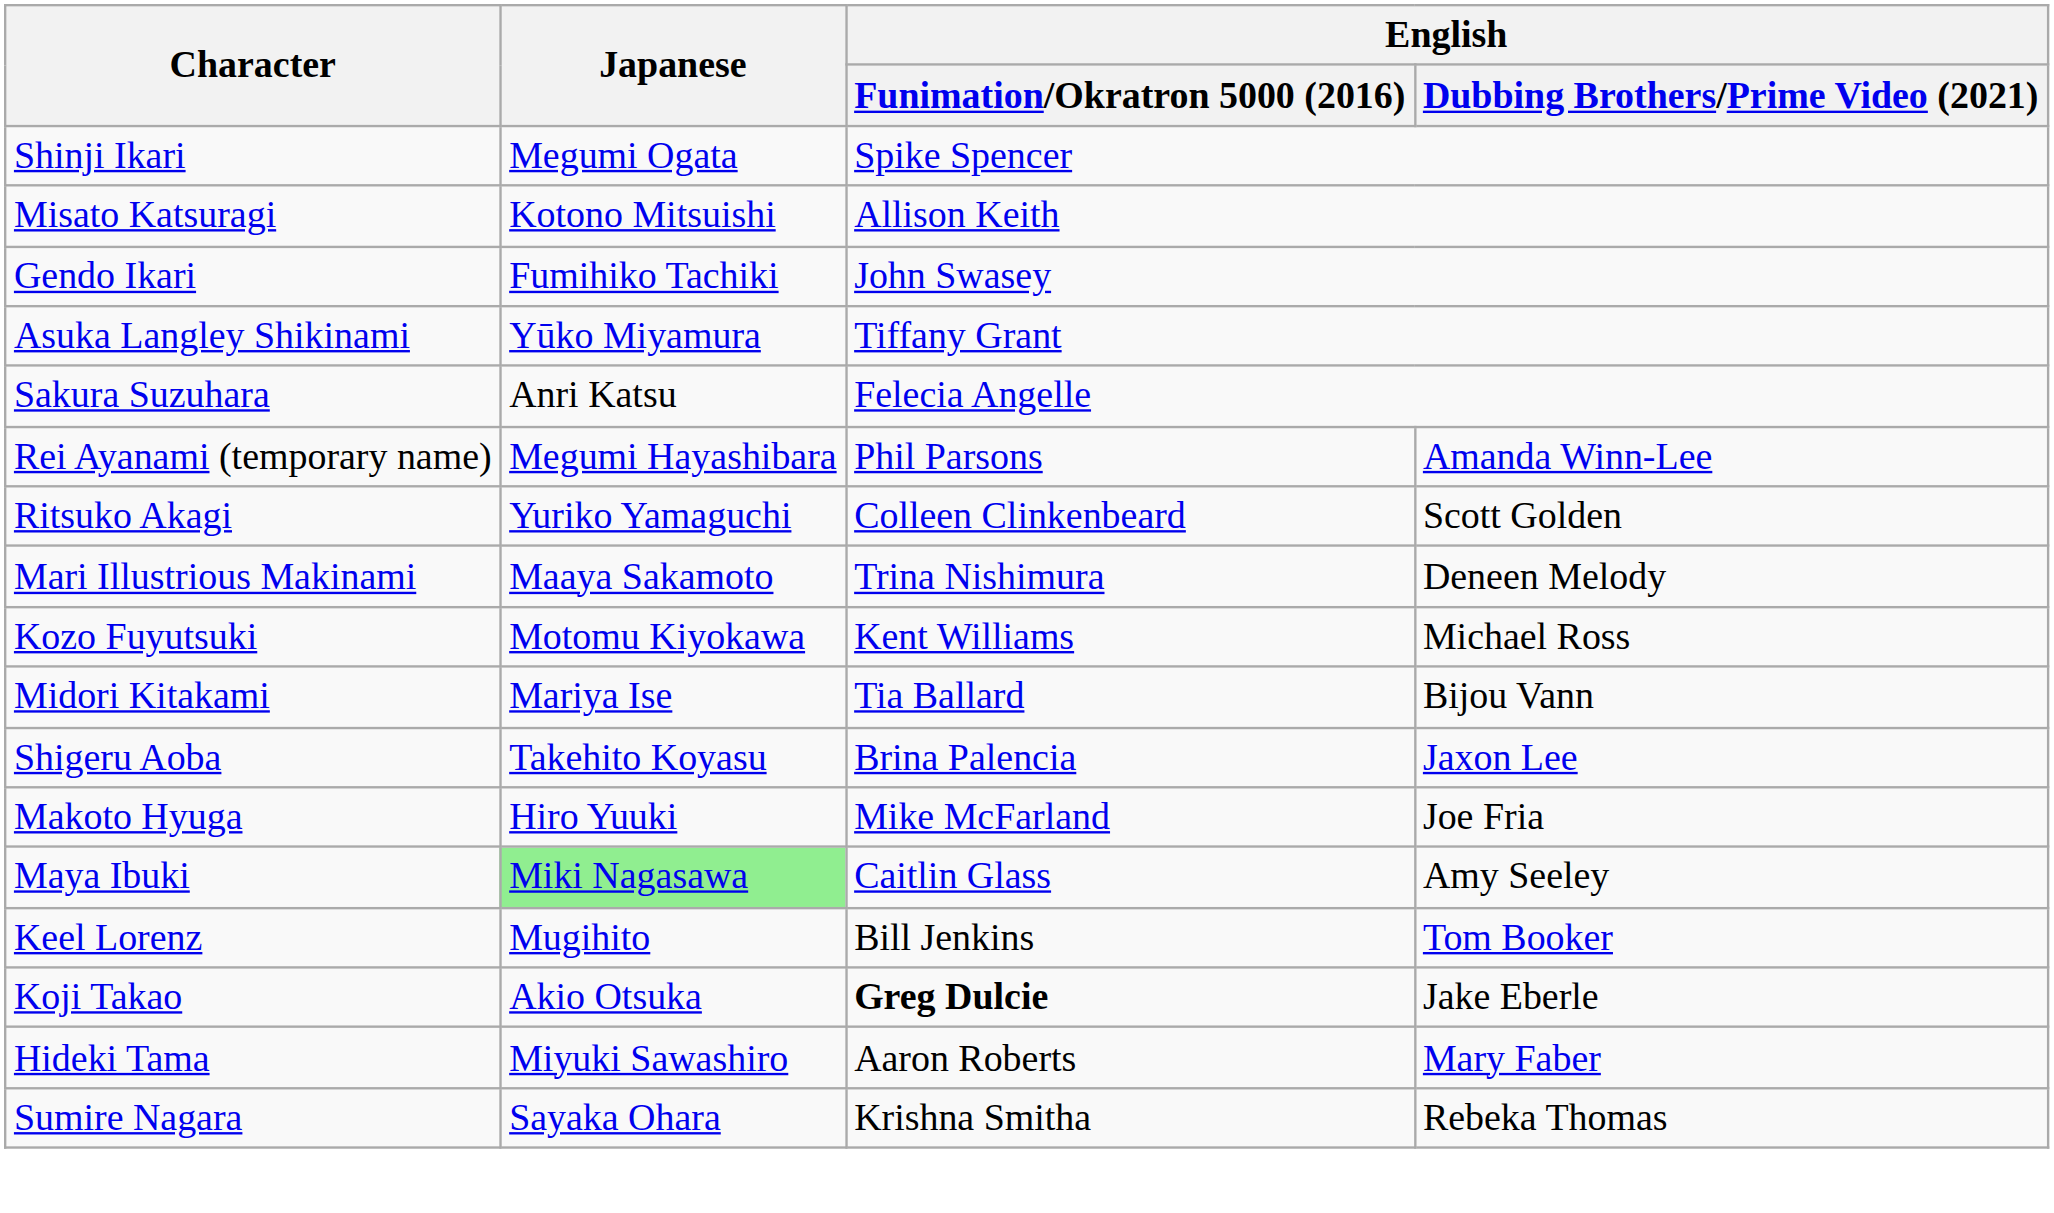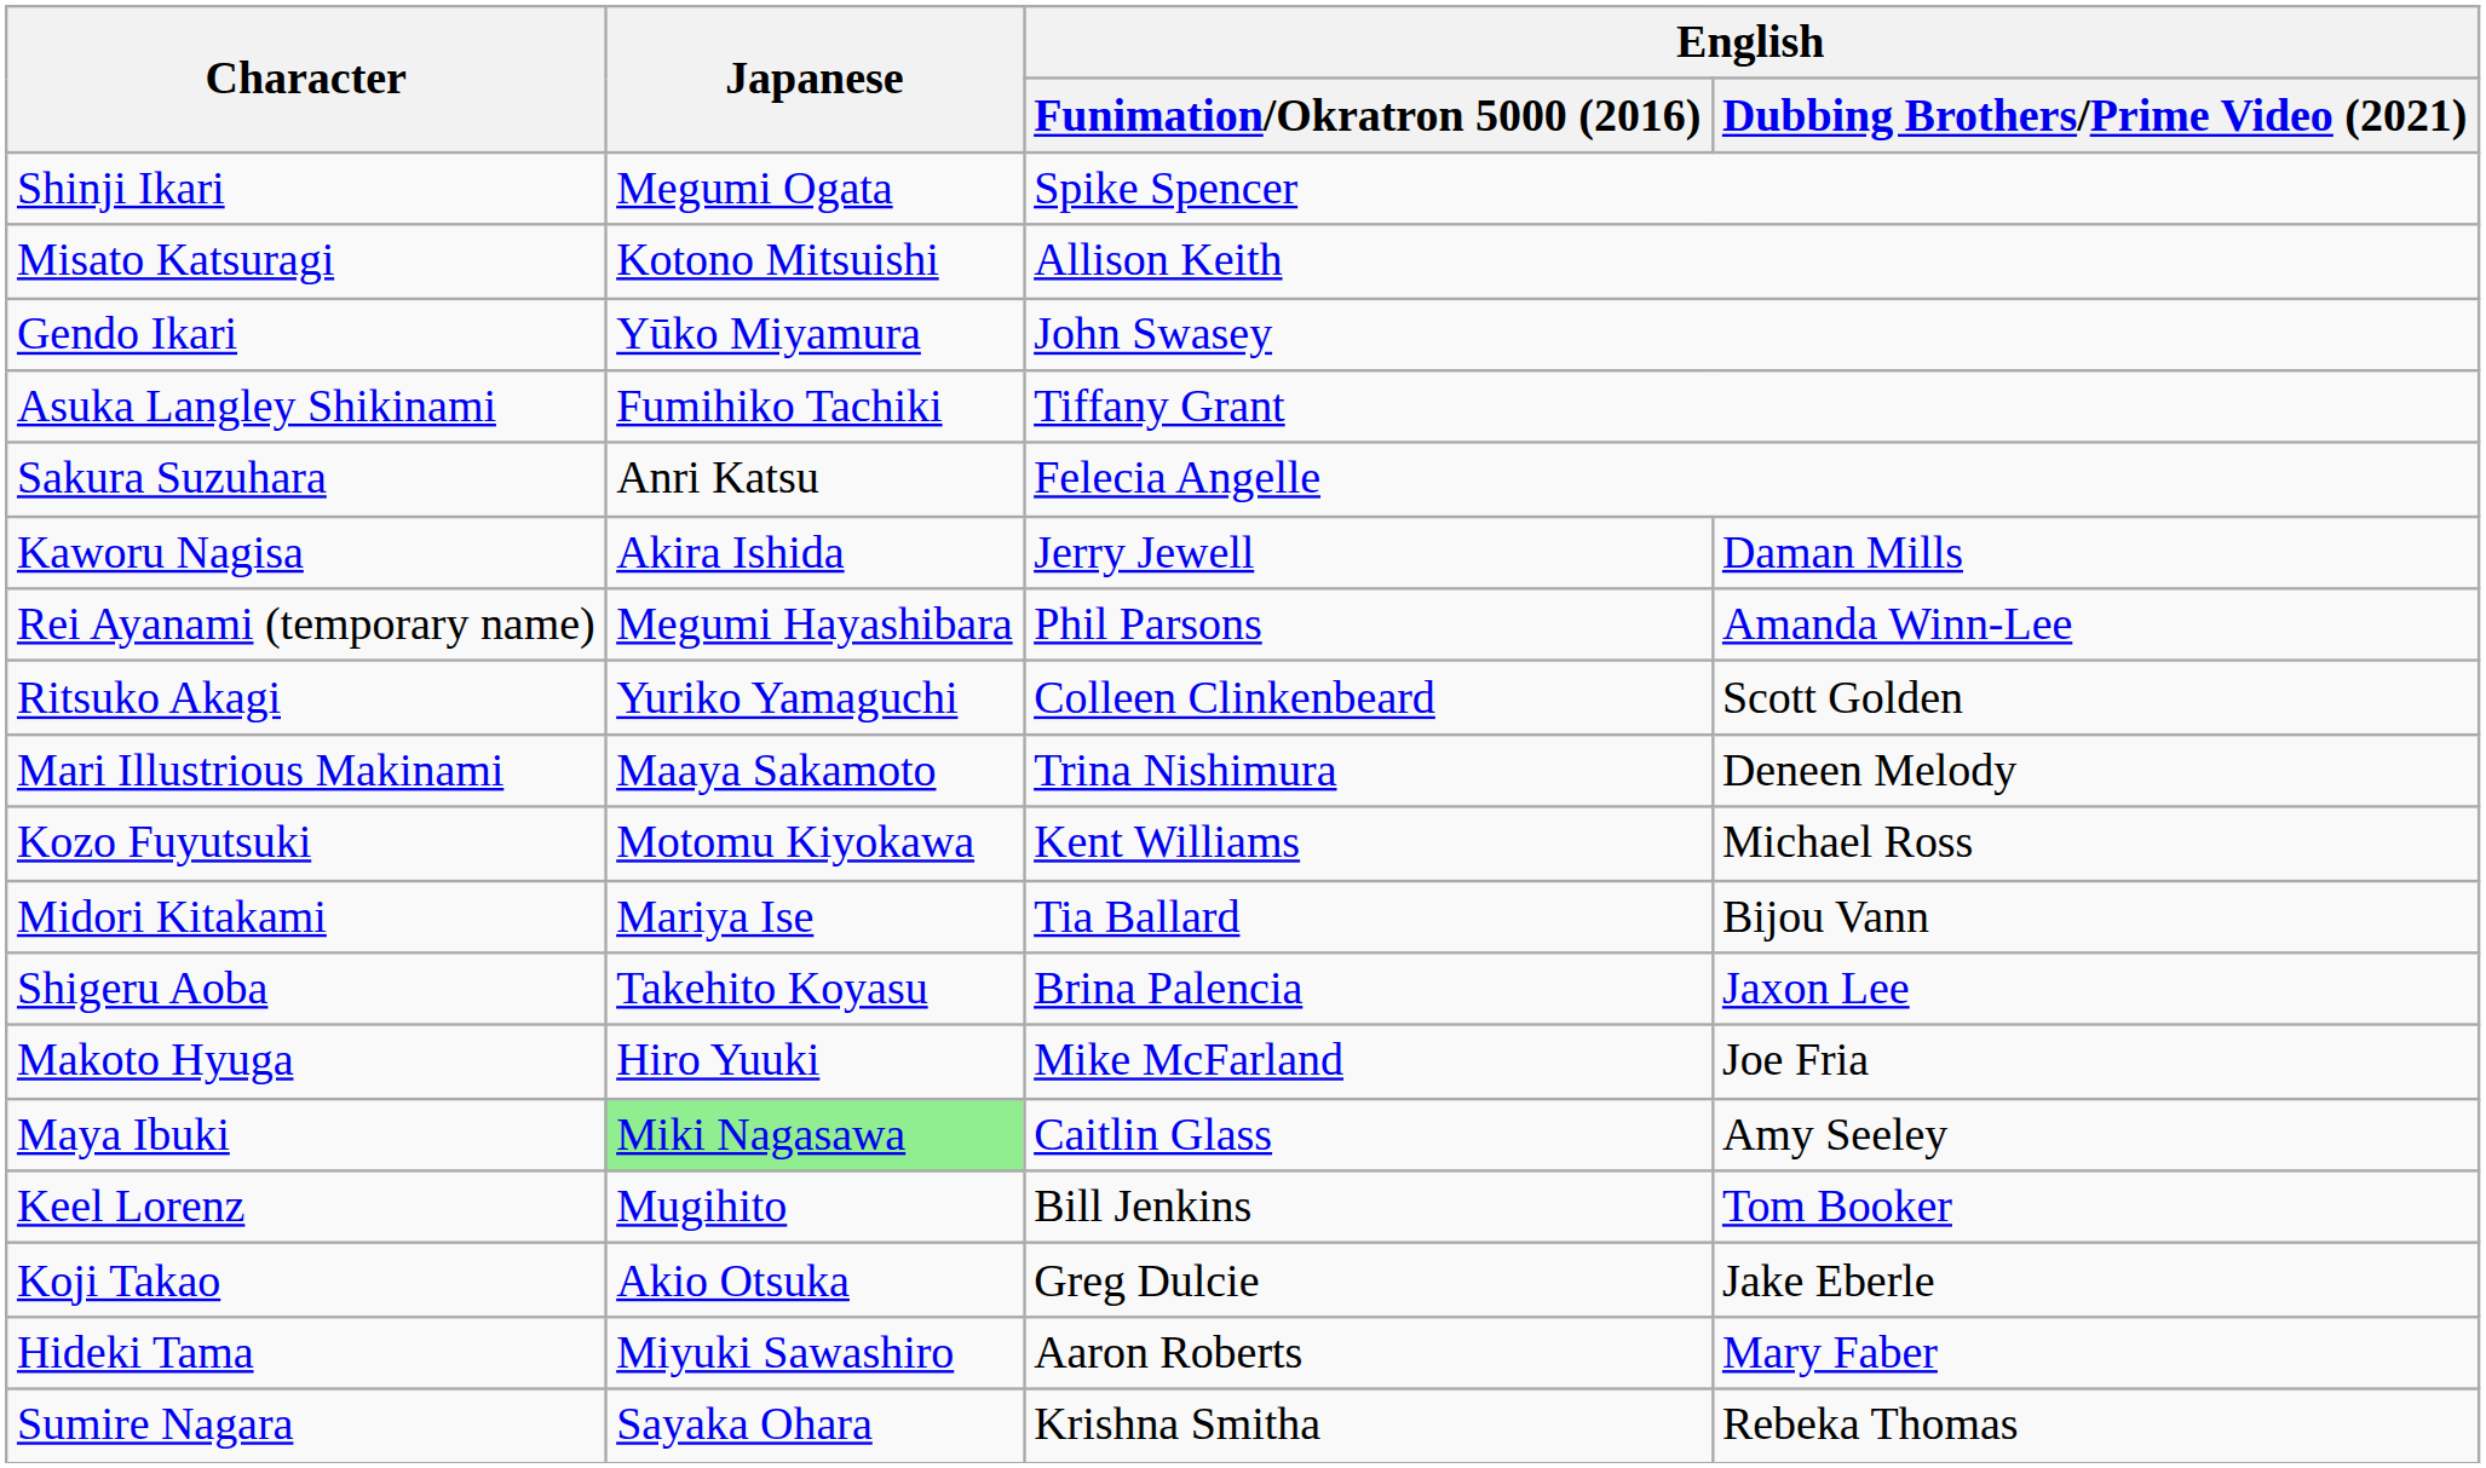 <table class="wikitable">
 <tr>
 <th rowspan="2">Character</th>
 <th rowspan="2">Japanese</th>
 <th colspan="2">English</th>
 </tr>
 <tr>
 <th><a href='#'>Funimation</a>/Okratron 5000 (2016)</th>
 <th><a href='#'>Dubbing Brothers</a>/<a href='#'>Prime Video</a> (2021)</th>
 </tr>
 <tr>
 <td><a href='#'>Shinji Ikari</a></td>
 <td><a href='#'>Megumi Ogata</a></td>
 <td colspan="2"><div><a href='#'>Spike Spencer</a></div></td>
 </tr>
 <tr>
 <td><a href='#'>Misato Katsuragi</a></td>
 <td><a href='#'>Kotono Mitsuishi</a></td>
 <td colspan="2"><div><a href='#'>Allison Keith</a></div></td>
 </tr>
 <tr>
 <td><a href='#'>Gendo Ikari</a></td>
-<td><a href='#'>Fumihiko Tachiki</a></td>
+<td><a href='#'>Yūko Miyamura</a></td>
 <td colspan="2"><div><a href='#'>John Swasey</a></div></td>
 </tr>
 <tr>
 <td><a href='#'>Asuka Langley Shikinami</a></td>
-<td><a href='#'>Yūko Miyamura</a></td>
+<td><a href='#'>Fumihiko Tachiki</a></td>
 <td colspan="2"><div><a href='#'>Tiffany Grant</a></div></td>
 </tr>
 <tr>
 <td><a href='#'>Sakura Suzuhara</a></td>
 <td>Anri Katsu</td>
 <td colspan="2"><div><a href='#'>Felecia Angelle</a></div></td>
+</tr>
+<tr>
+<td><a href='#'>Kaworu Nagisa</a></td>
+<td><a href='#'>Akira Ishida</a></td>
+<td><a href='#'>Jerry Jewell</a></td>
+<td><a href='#'>Daman Mills</a></td>
 </tr>
 <tr>
 <td><a href='#'>Rei Ayanami</a> (temporary name)</td>
 <td><a href='#'>Megumi Hayashibara</a></td>
 <td><a href='#'>Phil Parsons</a></td>
 <td><a href='#'>Amanda Winn-Lee</a></td>
 </tr>
 <tr>
 <td><a href='#'>Ritsuko Akagi</a></td>
 <td><a href='#'>Yuriko Yamaguchi</a></td>
 <td><a href='#'>Colleen Clinkenbeard</a></td>
 <td>Scott Golden</td>
 </tr>
 <tr>
 <td><a href='#'>Mari Illustrious Makinami</a></td>
 <td><a href='#'>Maaya Sakamoto</a></td>
 <td><a href='#'>Trina Nishimura</a></td>
 <td>Deneen Melody</td>
 </tr>
 <tr>
 <td><a href='#'>Kozo Fuyutsuki</a></td>
 <td><a href='#'>Motomu Kiyokawa</a></td>
 <td><a href='#'>Kent Williams</a></td>
 <td>Michael Ross</td>
 </tr>
 <tr>
 <td><a href='#'>Midori Kitakami</a></td>
 <td><a href='#'>Mariya Ise</a></td>
 <td><a href='#'>Tia Ballard</a></td>
 <td>Bijou Vann</td>
 </tr>
 <tr>
 <td><a href='#'>Shigeru Aoba</a></td>
 <td><a href='#'>Takehito Koyasu</a></td>
 <td><a href='#'>Brina Palencia</a></td>
 <td><a href='#'>Jaxon Lee</a></td>
 </tr>
 <tr>
 <td><a href='#'>Makoto Hyuga</a></td>
 <td><a href='#'>Hiro Yuuki</a></td>
 <td><a href='#'>Mike McFarland</a></td>
 <td>Joe Fria</td>
 </tr>
 <tr>
 <td><a href='#'>Maya Ibuki</a></td>
 <td style="background: lightgreen;"><a href='#'>Miki Nagasawa</a></td>
 <td><a href='#'>Caitlin Glass</a></td>
 <td>Amy Seeley</td>
 </tr>
 <tr>
 <td><a href='#'>Keel Lorenz</a></td>
 <td><a href='#'>Mugihito</a></td>
 <td>Bill Jenkins</td>
 <td><a href='#'>Tom Booker</a></td>
 </tr>
 <tr>
 <td><a href='#'>Koji Takao</a></td>
 <td><a href='#'>Akio Otsuka</a></td>
-<td><strong>Greg Dulcie</strong></td>
+<td>Greg Dulcie</td>
 <td>Jake Eberle</td>
 </tr>
 <tr>
 <td><a href='#'>Hideki Tama</a></td>
 <td><a href='#'>Miyuki Sawashiro</a></td>
 <td>Aaron Roberts</td>
 <td><a href='#'>Mary Faber</a></td>
 </tr>
 <tr>
 <td><a href='#'>Sumire Nagara</a></td>
 <td><a href='#'>Sayaka Ohara</a></td>
 <td>Krishna Smitha</td>
 <td>Rebeka Thomas</td>
 </tr>
 </table>
